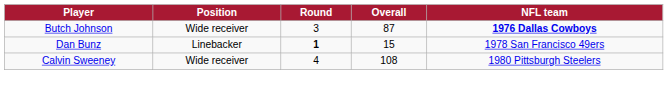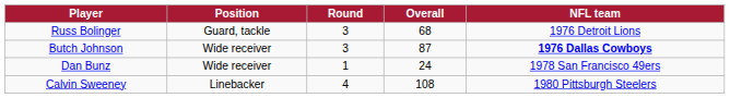 <table class="wikitable" width="65%">
 <tr align="center" style="background:#A81933;color:#FFFFFF;">
 <td><strong>Player</strong></td>
 <td><strong>Position</strong></td>
 <td><strong>Round</strong></td>
 <td><strong>Overall</strong></td>
 <td><strong>NFL team</strong></td>
+</tr>
+<tr align="center" bgcolor="">
+<td><a href='#'>Russ Bolinger</a></td>
+<td>Guard, tackle</td>
+<td>3</td>
+<td>68</td>
+<td><a href='#'>1976 Detroit Lions</a></td>
 </tr>
 <tr align="center" bgcolor="">
 <td><a href='#'>Butch Johnson</a></td>
 <td>Wide receiver</td>
 <td>3</td>
 <td>87</td>
 <td><strong><a href='#'>1976 Dallas Cowboys</a></strong></td>
 </tr>
 <tr align="center" bgcolor="">
 <td><a href='#'>Dan Bunz</a></td>
-<td>Linebacker</td>
-<td><strong>1</strong></td>
-<td>15</td>
+<td>Wide receiver</td>
+<td>1</td>
+<td>24</td>
 <td><a href='#'>1978 San Francisco 49ers</a></td>
 </tr>
 <tr align="center" bgcolor="">
 <td><a href='#'>Calvin Sweeney</a></td>
-<td>Wide receiver</td>
+<td>Linebacker</td>
 <td>4</td>
 <td>108</td>
 <td><a href='#'>1980 Pittsburgh Steelers</a></td>
 </tr>
 </table>
